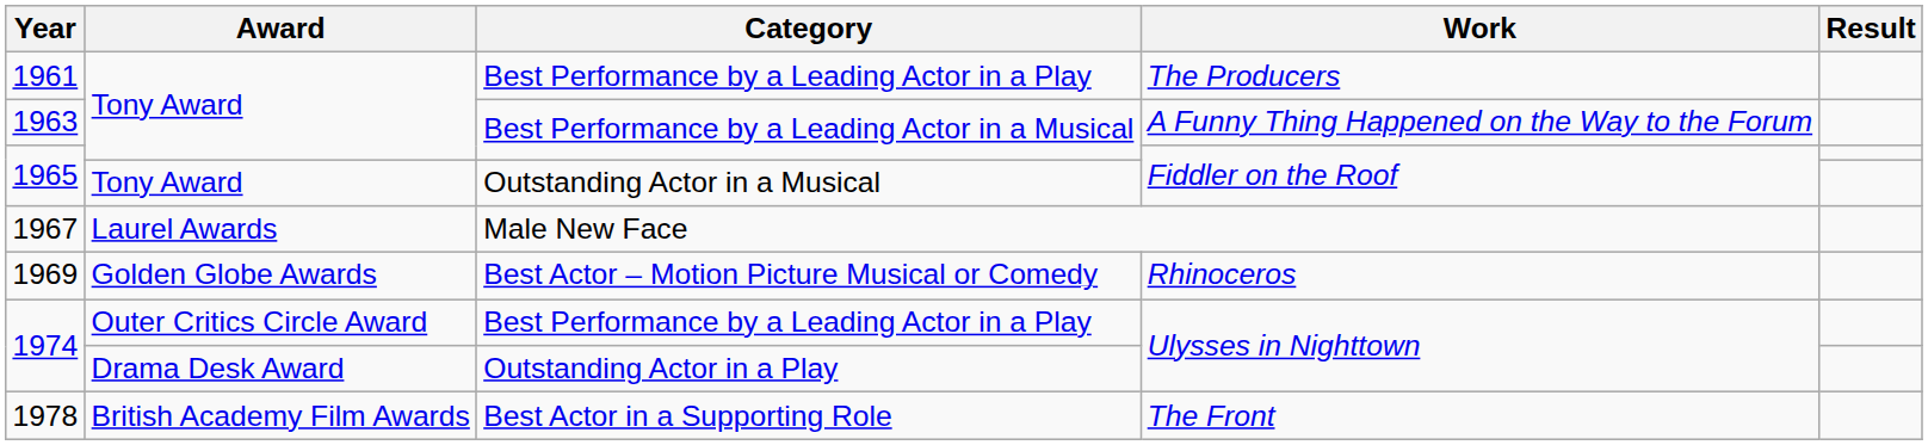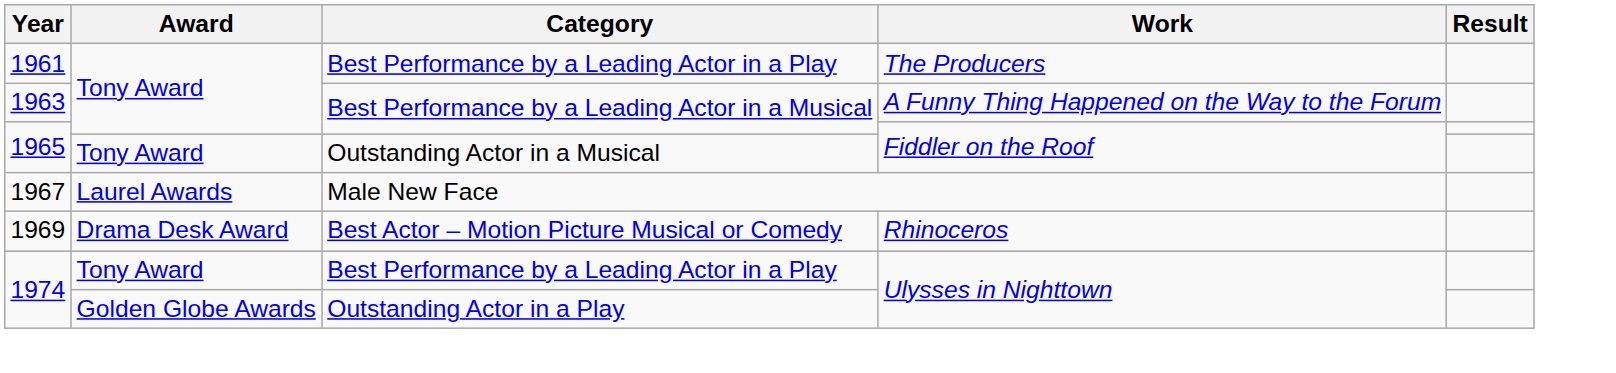 <table class="wikitable">
 <tr>
 <th>Year</th>
 <th>Award</th>
 <th>Category</th>
 <th>Work</th>
 <th>Result</th>
 </tr>
 <tr>
 <td><a href='#'>1961</a></td>
 <td rowspan="3"><a href='#'>Tony Award</a></td>
 <td><a href='#'>Best Performance by a Leading Actor in a Play</a></td>
 <td><em><a href='#'>The Producers</a></em></td>
 <td></td>
 </tr>
 <tr>
 <td><a href='#'>1963</a></td>
 <td rowspan="2"><a href='#'>Best Performance by a Leading Actor in a Musical</a></td>
 <td><em><a href='#'>A Funny Thing Happened on the Way to the Forum</a></em></td>
 <td></td>
 </tr>
 <tr>
 <td rowspan="2"><a href='#'>1965</a></td>
 <td rowspan="2"><em><a href='#'>Fiddler on the Roof</a></em></td>
 <td></td>
 </tr>
 <tr>
 <td><a href='#'>Tony Award</a></td>
 <td>Outstanding Actor in a Musical</td>
 <td></td>
 </tr>
 <tr>
 <td>1967</td>
 <td><a href='#'>Laurel Awards</a></td>
 <td colspan=2>Male New Face</td>
 <td></td>
 </tr>
 <tr>
 <td>1969</td>
-<td><a href='#'>Golden Globe Awards</a></td>
+<td><a href='#'>Drama Desk Award</a></td>
 <td><a href='#'>Best Actor – Motion Picture Musical or Comedy</a></td>
 <td><em><a href='#'>Rhinoceros</a></em></td>
 <td></td>
 </tr>
 <tr>
 <td rowspan="2"><a href='#'>1974</a></td>
-<td><a href='#'>Outer Critics Circle Award</a></td>
+<td><a href='#'>Tony Award</a></td>
 <td><a href='#'>Best Performance by a Leading Actor in a Play</a></td>
 <td rowspan="2"><em><a href='#'>Ulysses in Nighttown</a></em></td>
 <td></td>
 </tr>
 <tr>
-<td><a href='#'>Drama Desk Award</a></td>
+<td><a href='#'>Golden Globe Awards</a></td>
 <td><a href='#'>Outstanding Actor in a Play</a></td>
 <td></td>
 </tr>
-<tr>
-<td>1978</td>
-<td><a href='#'>British Academy Film Awards</a></td>
-<td><a href='#'>Best Actor in a Supporting Role</a></td>
-<td><em><a href='#'>The Front</a></em></td>
-<td></td>
-</tr>
 </table>
